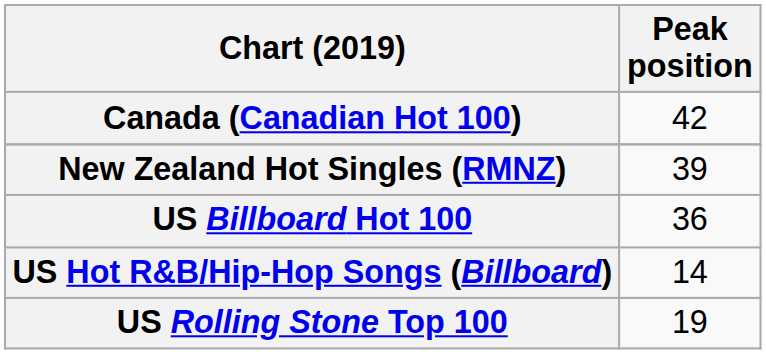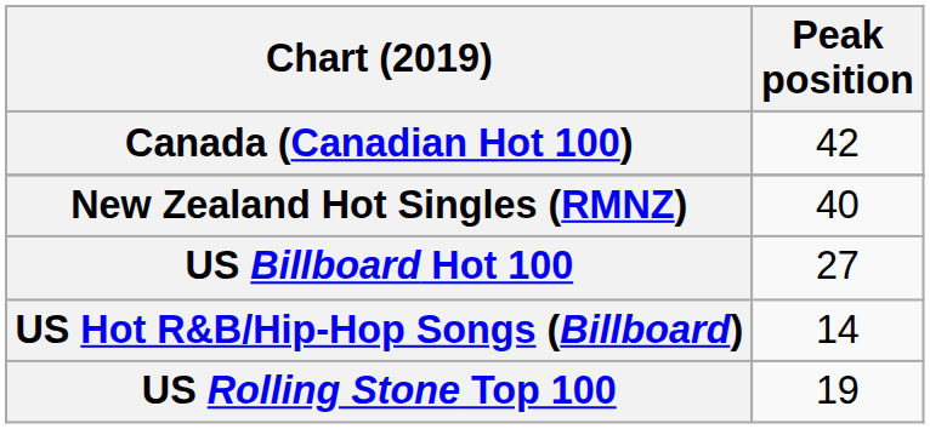 <table class="wikitable sortable plainrowheaders" style="text-align:center">
 <tr>
 <th scope="col">Chart (2019)</th>
 <th scope="col">Peak<br>position</th>
 </tr>
 <tr>
 <th scope="row">Canada (<a href='#'>Canadian Hot 100</a>)</th>
 <td>42</td>
 </tr>
 <tr>
 </tr>
 <tr>
 <th scope="row">New Zealand Hot Singles (<a href='#'>RMNZ</a>)<br></th>
-<td>39</td>
+<td>40</td>
 </tr>
 <tr>
 <th scope="row">US <a href='#'><em>Billboard</em> Hot 100</a></th>
-<td>36</td>
+<td>27</td>
 </tr>
 <tr>
 <th scope="row">US <a href='#'>Hot R&B/Hip-Hop Songs</a> (<em><a href='#'>Billboard</a></em>)</th>
 <td>14</td>
 </tr>
 <tr>
 <th scope="row">US <a href='#'><em>Rolling Stone</em> Top 100</a></th>
 <td>19</td>
 </tr>
 </table>
